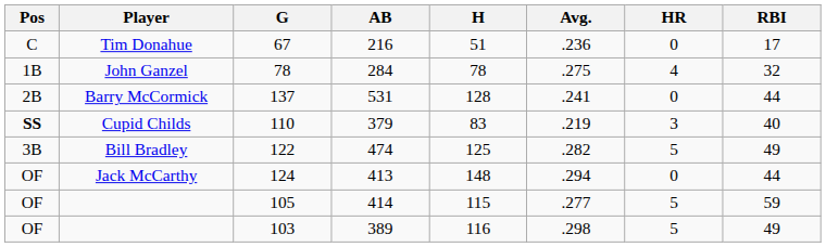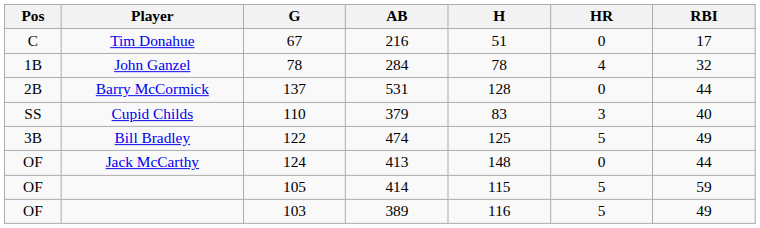 <table class="wikitable sortable">
 <tr>
 <th bgcolor="#DDDDFF" width="5%">Pos</th>
 <th bgcolor="#DDDDFF" width="16%">Player</th>
 <th bgcolor="#DDDDFF" width="9%">G</th>
 <th bgcolor="#DDDDFF" width="9%">AB</th>
 <th bgcolor="#DDDDFF" width="9%">H</th>
-<th bgcolor="#DDDDFF" width="9%">Avg.</th>
 <th bgcolor="#DDDDFF" width="9%">HR</th>
 <th bgcolor="#DDDDFF" width="9%">RBI</th>
 </tr>
 <tr align="center">
 <td>C</td>
 <td><a href='#'>Tim Donahue</a></td>
 <td>67</td>
 <td>216</td>
 <td>51</td>
-<td>.236</td>
 <td>0</td>
 <td>17</td>
 </tr>
 <tr align=center>
 <td>1B</td>
 <td><a href='#'>John Ganzel</a></td>
 <td>78</td>
 <td>284</td>
 <td>78</td>
-<td>.275</td>
 <td>4</td>
 <td>32</td>
 </tr>
 <tr align=center>
 <td>2B</td>
 <td><a href='#'>Barry McCormick</a></td>
 <td>137</td>
 <td>531</td>
 <td>128</td>
-<td>.241</td>
 <td>0</td>
 <td>44</td>
 </tr>
 <tr align=center>
-<td><strong>SS</strong></td>
+<td>SS</td>
 <td><a href='#'>Cupid Childs</a></td>
 <td>110</td>
 <td>379</td>
 <td>83</td>
-<td>.219</td>
 <td>3</td>
 <td>40</td>
 </tr>
 <tr align=center>
 <td>3B</td>
 <td><a href='#'>Bill Bradley</a></td>
 <td>122</td>
 <td>474</td>
 <td>125</td>
-<td>.282</td>
 <td>5</td>
 <td>49</td>
 </tr>
 <tr align=center>
 <td>OF</td>
 <td><a href='#'>Jack McCarthy</a></td>
 <td>124</td>
 <td>413</td>
 <td>148</td>
-<td>.294</td>
 <td>0</td>
 <td>44</td>
 </tr>
 <tr align=center>
 <td>OF</td>
 <td></td>
 <td>105</td>
 <td>414</td>
 <td>115</td>
-<td>.277</td>
 <td>5</td>
 <td>59</td>
 </tr>
 <tr align="center">
 <td>OF</td>
 <td></td>
 <td>103</td>
 <td>389</td>
 <td>116</td>
-<td>.298</td>
 <td>5</td>
 <td>49</td>
 </tr>
 </table>
